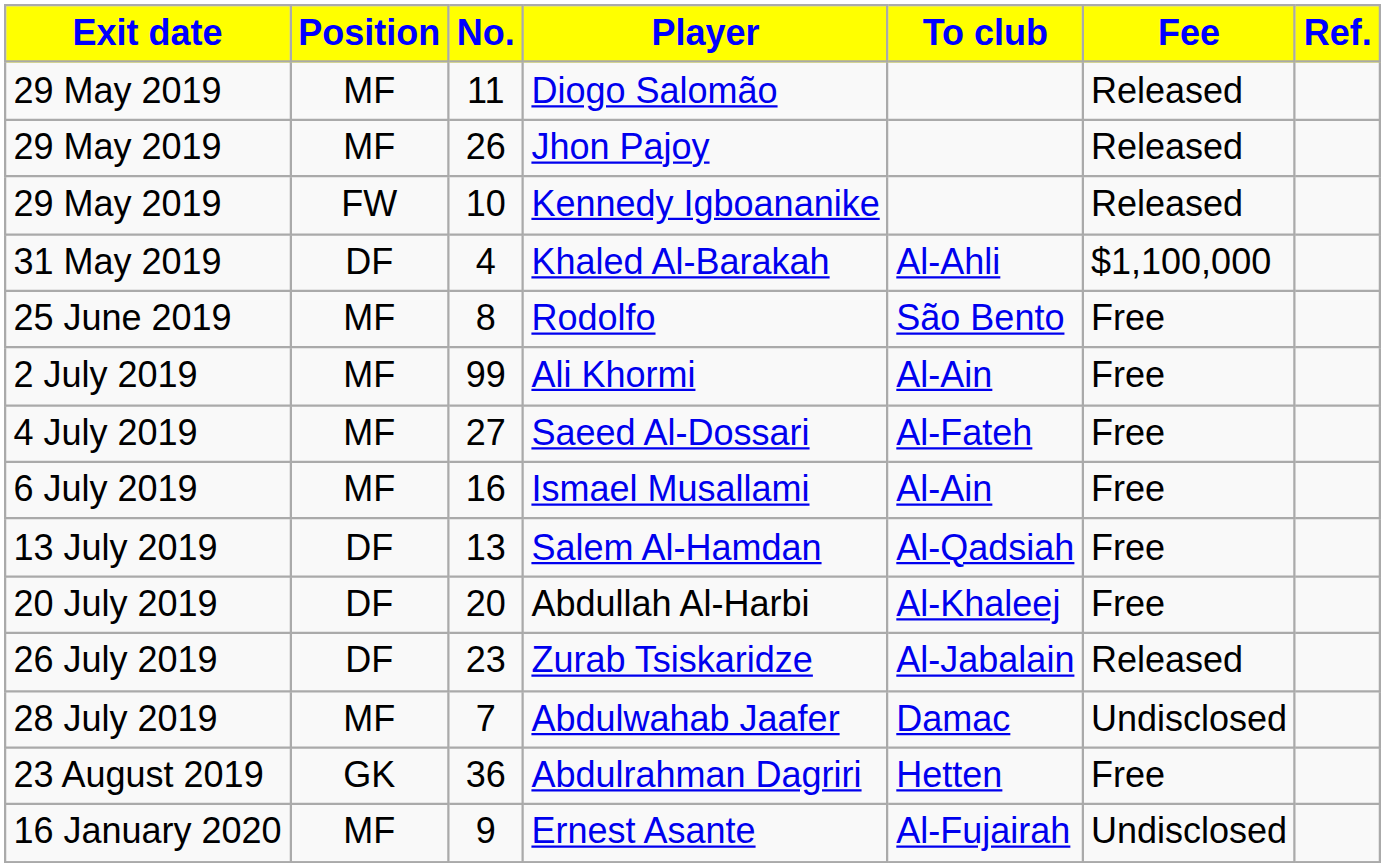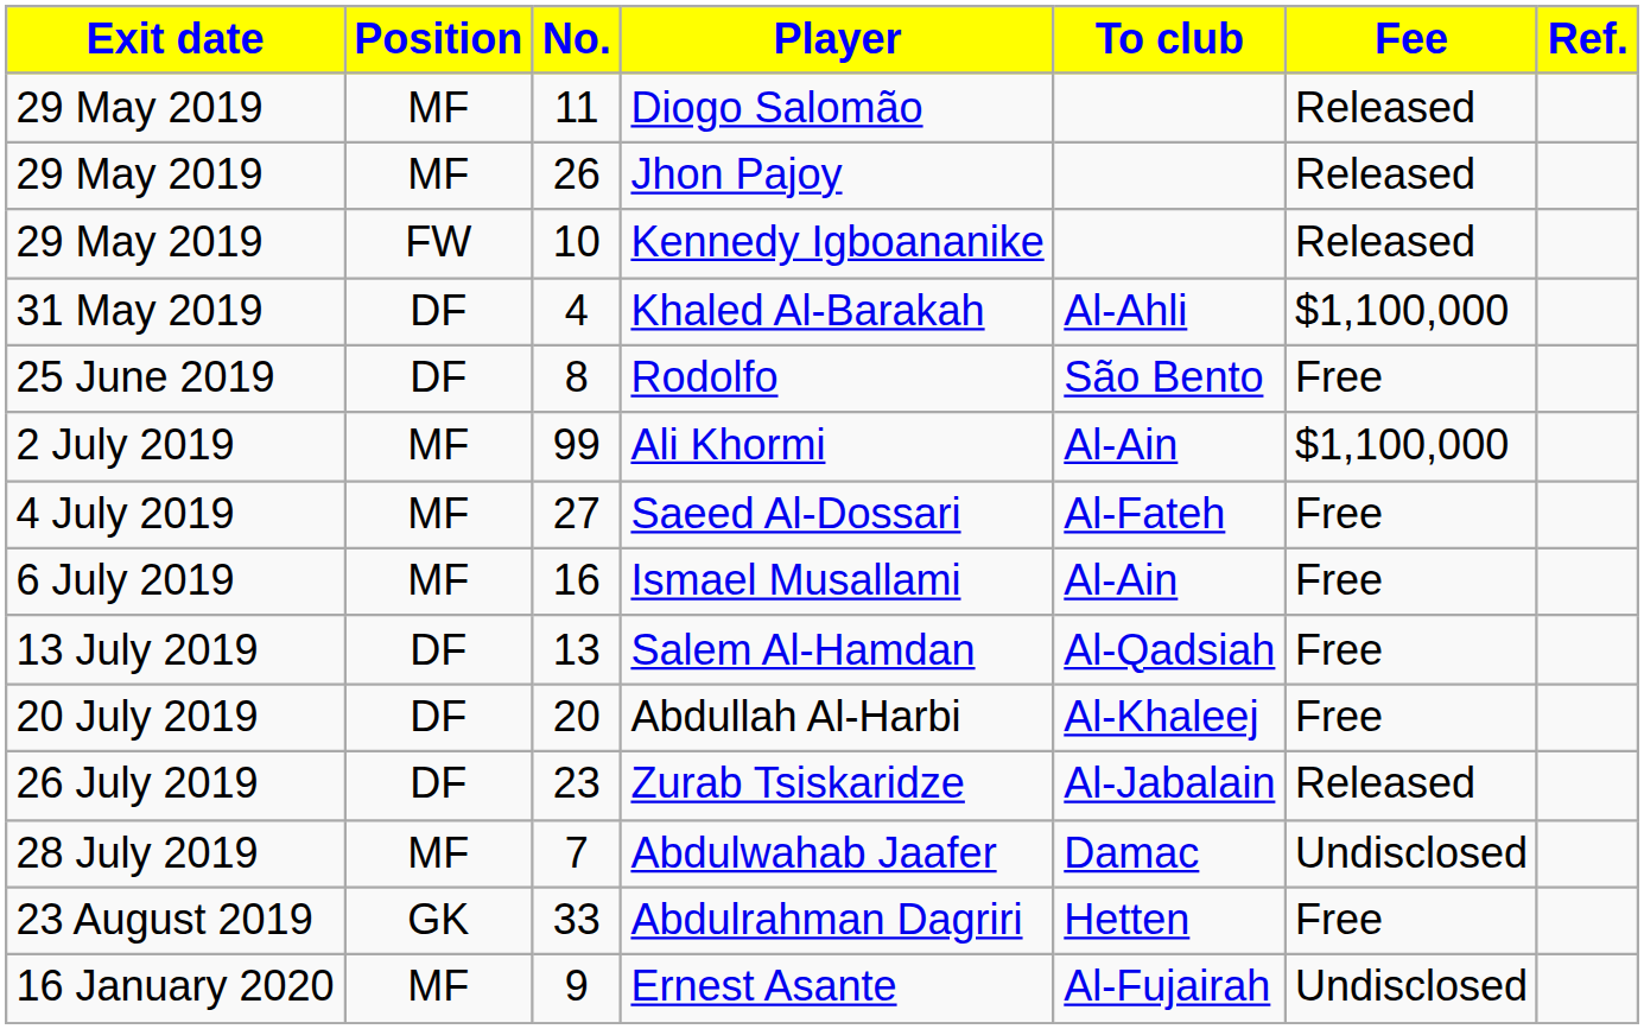 <table class="wikitable sortable">
 <tr>
 <th style="background:yellow; color:blue;"><strong>Exit date</strong></th>
 <th style="background:yellow; color:blue;"><strong>Position</strong></th>
 <th style="background:yellow; color:blue;"><strong>No.</strong></th>
 <th style="background:yellow; color:blue;"><strong>Player</strong></th>
 <th style="background:yellow; color:blue;"><strong>To club</strong></th>
 <th style="background:yellow; color:blue;"><strong>Fee</strong></th>
 <th style="background:yellow; color:blue;"><strong>Ref.</strong></th>
 </tr>
 <tr>
 <td>29 May 2019</td>
 <td style="text-align:center;">MF</td>
 <td style="text-align:center;">11</td>
 <td style="text-align:left;"> <a href='#'>Diogo Salomão</a></td>
 <td style="text-align:left;"></td>
 <td> Released</td>
 <td></td>
 </tr>
 <tr>
 <td>29 May 2019</td>
 <td style="text-align:center;">MF</td>
 <td style="text-align:center;">26</td>
 <td style="text-align:left;"> <a href='#'>Jhon Pajoy</a></td>
 <td style="text-align:left;"></td>
 <td> Released</td>
 <td></td>
 </tr>
 <tr>
 <td>29 May 2019</td>
 <td style="text-align:center;">FW</td>
 <td style="text-align:center;">10</td>
 <td style="text-align:left;"> <a href='#'>Kennedy Igboananike</a></td>
 <td style="text-align:left;"></td>
 <td> Released</td>
 <td></td>
 </tr>
 <tr>
 <td>31 May 2019</td>
 <td style="text-align:center;">DF</td>
 <td style="text-align:center;">4</td>
 <td style="text-align:left;"> <a href='#'>Khaled Al-Barakah</a></td>
 <td style="text-align:left;"> <a href='#'>Al-Ahli</a></td>
 <td> $1,100,000</td>
 <td></td>
 </tr>
 <tr>
 <td>25 June 2019</td>
-<td style="text-align:center;">MF</td>
+<td style="text-align:center;">DF</td>
 <td style="text-align:center;">8</td>
 <td style="text-align:left;"> <a href='#'>Rodolfo</a></td>
 <td style="text-align:left;"> <a href='#'>São Bento</a></td>
 <td> Free</td>
 <td></td>
 </tr>
 <tr>
 <td>2 July 2019</td>
 <td style="text-align:center;">MF</td>
 <td style="text-align:center;">99</td>
 <td style="text-align:left;"> <a href='#'>Ali Khormi</a></td>
 <td style="text-align:left;"> <a href='#'>Al-Ain</a></td>
-<td> Free</td>
+<td> $1,100,000</td>
 <td></td>
 </tr>
 <tr>
 <td>4 July 2019</td>
 <td style="text-align:center;">MF</td>
 <td style="text-align:center;">27</td>
 <td style="text-align:left;"> <a href='#'>Saeed Al-Dossari</a></td>
 <td style="text-align:left;"> <a href='#'>Al-Fateh</a></td>
 <td> Free</td>
 <td></td>
 </tr>
 <tr>
 <td>6 July 2019</td>
 <td style="text-align:center;">MF</td>
 <td style="text-align:center;">16</td>
 <td style="text-align:left;"> <a href='#'>Ismael Musallami</a></td>
 <td style="text-align:left;"> <a href='#'>Al-Ain</a></td>
 <td> Free</td>
 <td></td>
 </tr>
 <tr>
 <td>13 July 2019</td>
 <td style="text-align:center;">DF</td>
 <td style="text-align:center;">13</td>
 <td style="text-align:left;"> <a href='#'>Salem Al-Hamdan</a></td>
 <td style="text-align:left;"> <a href='#'>Al-Qadsiah</a></td>
 <td> Free</td>
 <td></td>
 </tr>
 <tr>
 <td>20 July 2019</td>
 <td style="text-align:center;">DF</td>
 <td style="text-align:center;">20</td>
 <td style="text-align:left;"> Abdullah Al-Harbi</td>
 <td style="text-align:left;"> <a href='#'>Al-Khaleej</a></td>
 <td> Free</td>
 <td></td>
 </tr>
 <tr>
 <td>26 July 2019</td>
 <td style="text-align:center;">DF</td>
 <td style="text-align:center;">23</td>
 <td style="text-align:left;"> <a href='#'>Zurab Tsiskaridze</a></td>
 <td style="text-align:left;"> <a href='#'>Al-Jabalain</a></td>
 <td> Released</td>
 <td></td>
 </tr>
 <tr>
 <td>28 July 2019</td>
 <td style="text-align:center;">MF</td>
 <td style="text-align:center;">7</td>
 <td style="text-align:left;"> <a href='#'>Abdulwahab Jaafer</a></td>
 <td style="text-align:left;"> <a href='#'>Damac</a></td>
 <td>Undisclosed</td>
 <td></td>
 </tr>
 <tr>
 <td>23 August 2019</td>
 <td style="text-align:center;">GK</td>
-<td style="text-align:center;">36</td>
+<td style="text-align:center;">33</td>
 <td style="text-align:left;"> <a href='#'>Abdulrahman Dagriri</a></td>
 <td style="text-align:left;"> <a href='#'>Hetten</a></td>
 <td>Free</td>
 <td></td>
 </tr>
 <tr>
 <td>16 January 2020</td>
 <td style="text-align:center;">MF</td>
 <td style="text-align:center;">9</td>
 <td style="text-align:left;"> <a href='#'>Ernest Asante</a></td>
 <td style="text-align:left;"> <a href='#'>Al-Fujairah</a></td>
 <td>Undisclosed</td>
 <td></td>
 </tr>
 <tr>
 </tr>
 </table>
